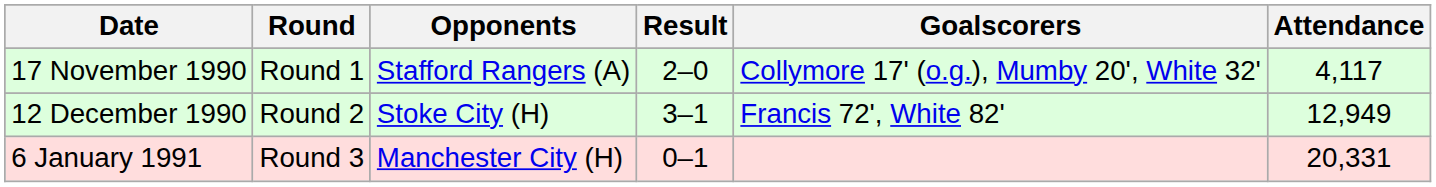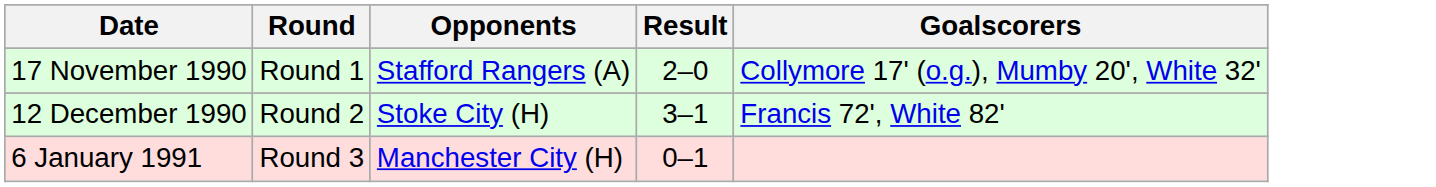 <table class="wikitable">
 <tr>
 <th>Date</th>
 <th>Round</th>
 <th>Opponents</th>
 <th>Result</th>
 <th>Goalscorers</th>
-<th>Attendance</th>
 </tr>
 <tr bgcolor="#ddffdd">
 <td>17 November 1990</td>
 <td>Round 1</td>
 <td><a href='#'>Stafford Rangers</a> (A)</td>
 <td align="center">2–0</td>
 <td><a href='#'>Collymore</a> 17' (<a href='#'>o.g.</a>), <a href='#'>Mumby</a> 20', <a href='#'>White</a> 32'</td>
-<td align="center">4,117</td>
 </tr>
 <tr bgcolor="#ddffdd">
 <td>12 December 1990</td>
 <td>Round 2</td>
 <td><a href='#'>Stoke City</a> (H)</td>
 <td align="center">3–1</td>
 <td><a href='#'>Francis</a> 72', <a href='#'>White</a> 82'</td>
-<td align="center">12,949</td>
 </tr>
 <tr bgcolor="#ffdddd">
 <td>6 January 1991</td>
 <td>Round 3</td>
 <td><a href='#'>Manchester City</a> (H)</td>
 <td align="center">0–1</td>
 <td></td>
-<td align="center">20,331</td>
 </tr>
 </table>
